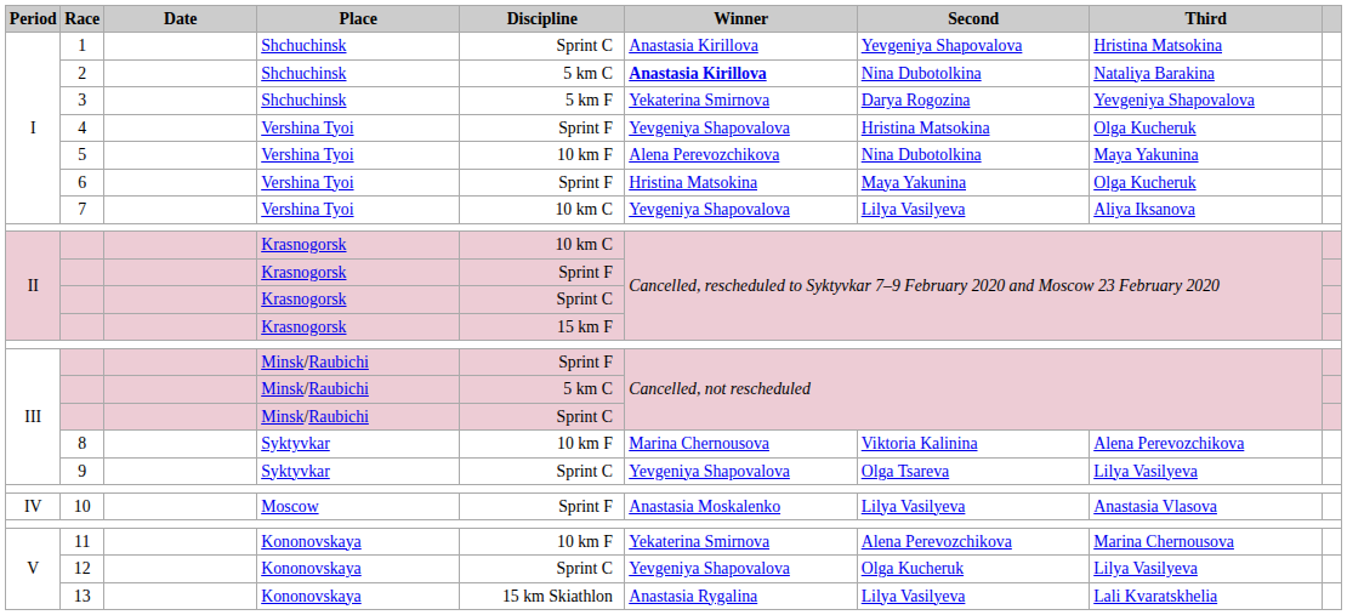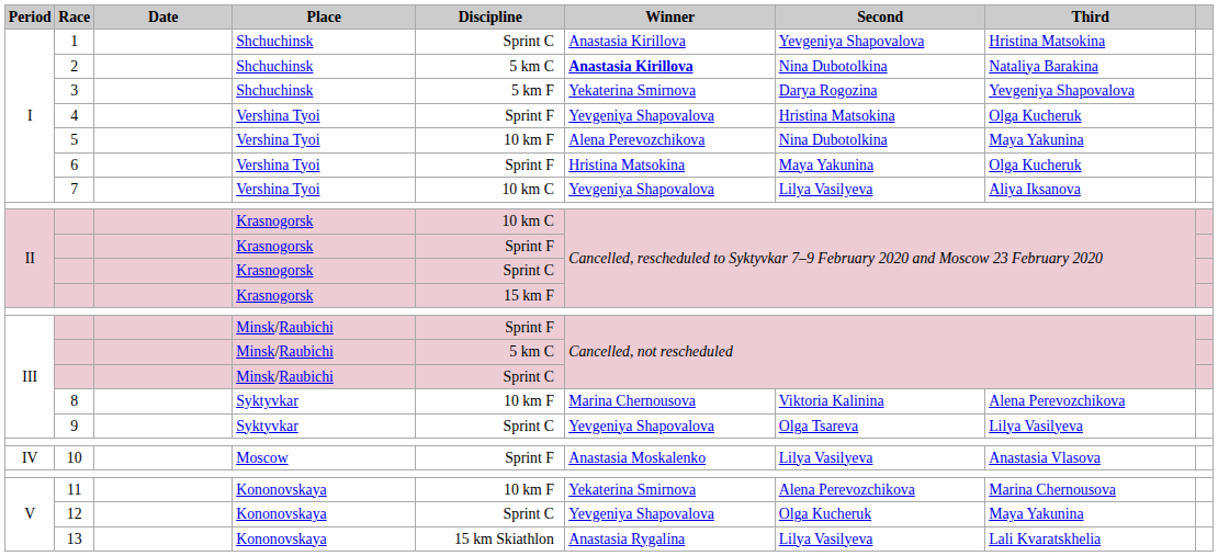 <table class="wikitable plainrowheaders" style="background:#fff; font-size:86%; line-height:16px; border:grey solid 1px; border-collapse:collapse;">
 <tr style="background:#ccc; text-align:center;">
 <th scope="col" style="background:#ccc; width=20 px;">Period</th>
 <th scope="col" style="background:#ccc; width=30 px;">Race</th>
 <th scope="col" style="background:#ccc; width:120px;">Date</th>
 <th scope="col" style="background:#ccc; width:160px;">Place</th>
 <th scope="col" style="background:#ccc; width:130px;">Discipline</th>
 <th scope="col" style="background:#ccc; width:185px;">Winner</th>
 <th scope="col" style="background:#ccc; width:185px;">Second</th>
 <th scope="col" style="background:#ccc; width:185px;">Third</th>
 <th scope="col" style="background:#ccc; width:10px;"></th>
 </tr>
 <tr>
 <td rowspan=7 align=center>I</td>
 <td align=center>1</td>
 <td align=right>  </td>
 <td> <a href='#'>Shchuchinsk</a></td>
 <td align=right>Sprint C  </td>
 <td> <a href='#'>Anastasia Kirillova</a></td>
 <td> <a href='#'>Yevgeniya Shapovalova</a></td>
 <td> <a href='#'>Hristina Matsokina</a></td>
 <td></td>
 </tr>
 <tr>
 <td align=center>2</td>
 <td align=right>  </td>
 <td> <a href='#'>Shchuchinsk</a></td>
 <td align=right>5 km C  </td>
 <td><strong> <a href='#'>Anastasia Kirillova</a></strong></td>
 <td> <a href='#'>Nina Dubotolkina</a></td>
 <td> <a href='#'>Nataliya Barakina</a></td>
 <td></td>
 </tr>
 <tr>
 <td align=center>3</td>
 <td align=right>  </td>
 <td> <a href='#'>Shchuchinsk</a></td>
 <td align=right>5 km F  </td>
 <td> <a href='#'>Yekaterina Smirnova</a></td>
 <td> <a href='#'>Darya Rogozina</a></td>
 <td> <a href='#'>Yevgeniya Shapovalova</a></td>
 <td></td>
 </tr>
 <tr>
 <td align=center>4</td>
 <td align=right>  </td>
 <td> <a href='#'>Vershina Tyoi</a></td>
 <td align=right>Sprint F  </td>
 <td> <a href='#'>Yevgeniya Shapovalova</a></td>
 <td> <a href='#'>Hristina Matsokina</a></td>
 <td> <a href='#'>Olga Kucheruk</a></td>
 <td></td>
 </tr>
 <tr>
 <td align=center>5</td>
 <td align=right>  </td>
 <td> <a href='#'>Vershina Tyoi</a></td>
 <td align=right>10 km F  </td>
 <td> <a href='#'>Alena Perevozchikova</a></td>
 <td> <a href='#'>Nina Dubotolkina</a></td>
 <td> <a href='#'>Maya Yakunina</a></td>
 <td></td>
 </tr>
 <tr>
 <td align=center>6</td>
 <td align=right>  </td>
 <td> <a href='#'>Vershina Tyoi</a></td>
 <td align=right>Sprint F  </td>
 <td> <a href='#'>Hristina Matsokina</a></td>
 <td> <a href='#'>Maya Yakunina</a></td>
 <td> <a href='#'>Olga Kucheruk</a></td>
 <td></td>
 </tr>
 <tr>
 <td align=center>7</td>
 <td align=right>  </td>
 <td> <a href='#'>Vershina Tyoi</a></td>
 <td align=right>10 km C  </td>
 <td> <a href='#'>Yevgeniya Shapovalova</a></td>
 <td> <a href='#'>Lilya Vasilyeva</a></td>
 <td> <a href='#'>Aliya Iksanova</a></td>
 <td></td>
 </tr>
 <tr>
 <td colspan=9></td>
 </tr>
 <tr bgcolor="EDCCD5">
 <td rowspan=4 align=center>II</td>
 <td align=center></td>
 <td align=right>  </td>
 <td> <a href='#'>Krasnogorsk</a></td>
 <td align=right>10 km C  </td>
 <td colspan=3 rowspan=4><em>Cancelled, rescheduled to Syktyvkar 7–9 February 2020 and Moscow 23 February 2020</em></td>
 <td></td>
 </tr>
 <tr bgcolor="EDCCD5">
 <td align=center></td>
 <td align=right>  </td>
 <td> <a href='#'>Krasnogorsk</a></td>
 <td align=right>Sprint F  </td>
 <td></td>
 </tr>
 <tr bgcolor="EDCCD5">
 <td align=center></td>
 <td align=right>  </td>
 <td> <a href='#'>Krasnogorsk</a></td>
 <td align=right>Sprint C  </td>
 <td></td>
 </tr>
 <tr bgcolor="EDCCD5">
 <td align=center></td>
 <td align=right>  </td>
 <td> <a href='#'>Krasnogorsk</a></td>
 <td align=right>15 km F  </td>
 <td></td>
 </tr>
 <tr>
 <td colspan=9></td>
 </tr>
 <tr>
 <td rowspan=5 align=center>III</td>
 <td bgcolor="EDCCD5" align=center></td>
 <td bgcolor="EDCCD5" align=right>  </td>
 <td bgcolor="EDCCD5"> <a href='#'>Minsk</a>/<a href='#'>Raubichi</a></td>
 <td bgcolor="EDCCD5" align=right>Sprint F  </td>
 <td bgcolor="EDCCD5" colspan=3 rowspan=3><em>Cancelled, not rescheduled</em></td>
 <td bgcolor="EDCCD5"></td>
 </tr>
 <tr bgcolor="EDCCD5">
 <td align=center></td>
 <td align=right>  </td>
 <td> <a href='#'>Minsk</a>/<a href='#'>Raubichi</a></td>
 <td align=right>5 km C  </td>
 <td></td>
 </tr>
 <tr bgcolor="EDCCD5">
 <td align=center></td>
 <td align=right>  </td>
 <td> <a href='#'>Minsk</a>/<a href='#'>Raubichi</a></td>
 <td align=right>Sprint C  </td>
 <td></td>
 </tr>
 <tr>
 <td align=center>8</td>
 <td align=right>  </td>
 <td> <a href='#'>Syktyvkar</a></td>
 <td align=right>10 km F  </td>
 <td> <a href='#'>Marina Chernousova</a></td>
 <td> <a href='#'>Viktoria Kalinina</a></td>
 <td> <a href='#'>Alena Perevozchikova</a></td>
 <td></td>
 </tr>
 <tr>
 <td align=center>9</td>
 <td align=right>  </td>
 <td> <a href='#'>Syktyvkar</a></td>
 <td align=right>Sprint C  </td>
 <td> <a href='#'>Yevgeniya Shapovalova</a></td>
 <td> <a href='#'>Olga Tsareva</a></td>
 <td> <a href='#'>Lilya Vasilyeva</a></td>
 <td></td>
 </tr>
 <tr>
 <td colspan=9></td>
 </tr>
 <tr>
 <td rowspan=1 align=center>IV</td>
 <td align=center>10</td>
 <td align=right>  </td>
 <td> <a href='#'>Moscow</a></td>
 <td align=right>Sprint F  </td>
 <td> <a href='#'>Anastasia Moskalenko</a></td>
 <td> <a href='#'>Lilya Vasilyeva</a></td>
 <td> <a href='#'>Anastasia Vlasova</a></td>
 <td></td>
 </tr>
 <tr>
 <td colspan=9></td>
 </tr>
 <tr>
 <td rowspan=4 align=center>V</td>
 <td align=center>11</td>
 <td align=right>  </td>
 <td> <a href='#'>Kononovskaya</a></td>
 <td align=right>10 km F  </td>
 <td> <a href='#'>Yekaterina Smirnova</a></td>
 <td> <a href='#'>Alena Perevozchikova</a></td>
 <td> <a href='#'>Marina Chernousova</a></td>
 <td></td>
 </tr>
 <tr>
 <td align=center>12</td>
 <td align=right>  </td>
 <td> <a href='#'>Kononovskaya</a></td>
 <td align=right>Sprint C  </td>
 <td> <a href='#'>Yevgeniya Shapovalova</a></td>
 <td> <a href='#'>Olga Kucheruk</a></td>
-<td> <a href='#'>Lilya Vasilyeva</a></td>
+<td> <a href='#'>Maya Yakunina</a></td>
 <td></td>
 </tr>
 <tr>
 <td align=center>13</td>
 <td align=right>  </td>
 <td> <a href='#'>Kononovskaya</a></td>
 <td align=right>15 km Skiathlon  </td>
 <td> <a href='#'>Anastasia Rygalina</a></td>
 <td> <a href='#'>Lilya Vasilyeva</a></td>
 <td> <a href='#'>Lali Kvaratskhelia</a></td>
 <td></td>
 </tr>
 </table>
